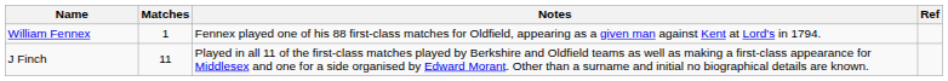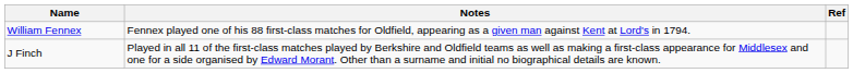 <table class="wikitable">
 <tr>
 <th style="width:170px">Name</th>
-<th>Matches</th>
 <th>Notes</th>
 <th>Ref</th>
 </tr>
 <tr>
 <td><a href='#'>William Fennex</a></td>
-<td align=center>1</td>
 <td>Fennex played one of his 88 first-class matches for Oldfield, appearing as a <a href='#'>given man</a> against <a href='#'>Kent</a> at <a href='#'>Lord's</a> in 1794.</td>
 <td></td>
 </tr>
 <tr>
 <td>J Finch</td>
-<td align=center>11</td>
 <td>Played in all 11 of the first-class matches played by Berkshire and Oldfield teams as well as making a first-class appearance for <a href='#'>Middlesex</a> and one for a side organised by <a href='#'>Edward Morant</a>. Other than a surname and initial no biographical details are known.</td>
 <td></td>
 </tr>
 </table>
